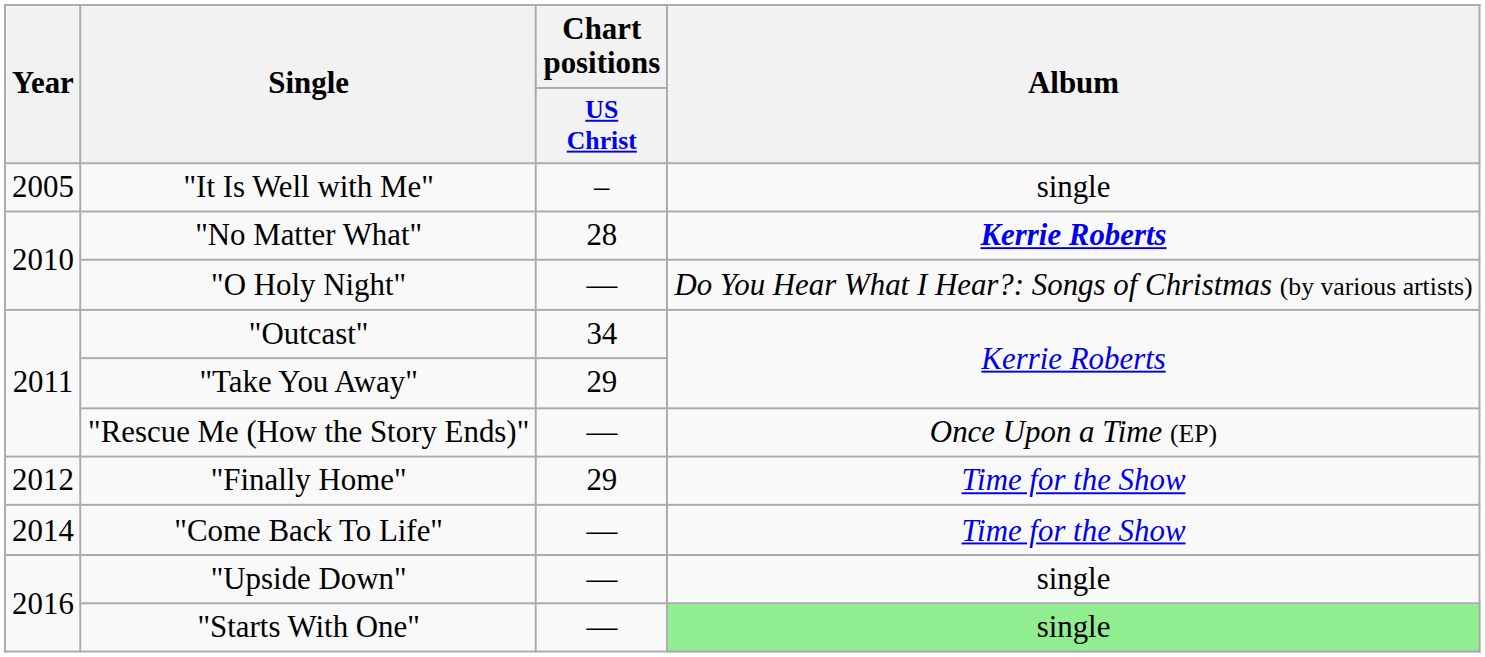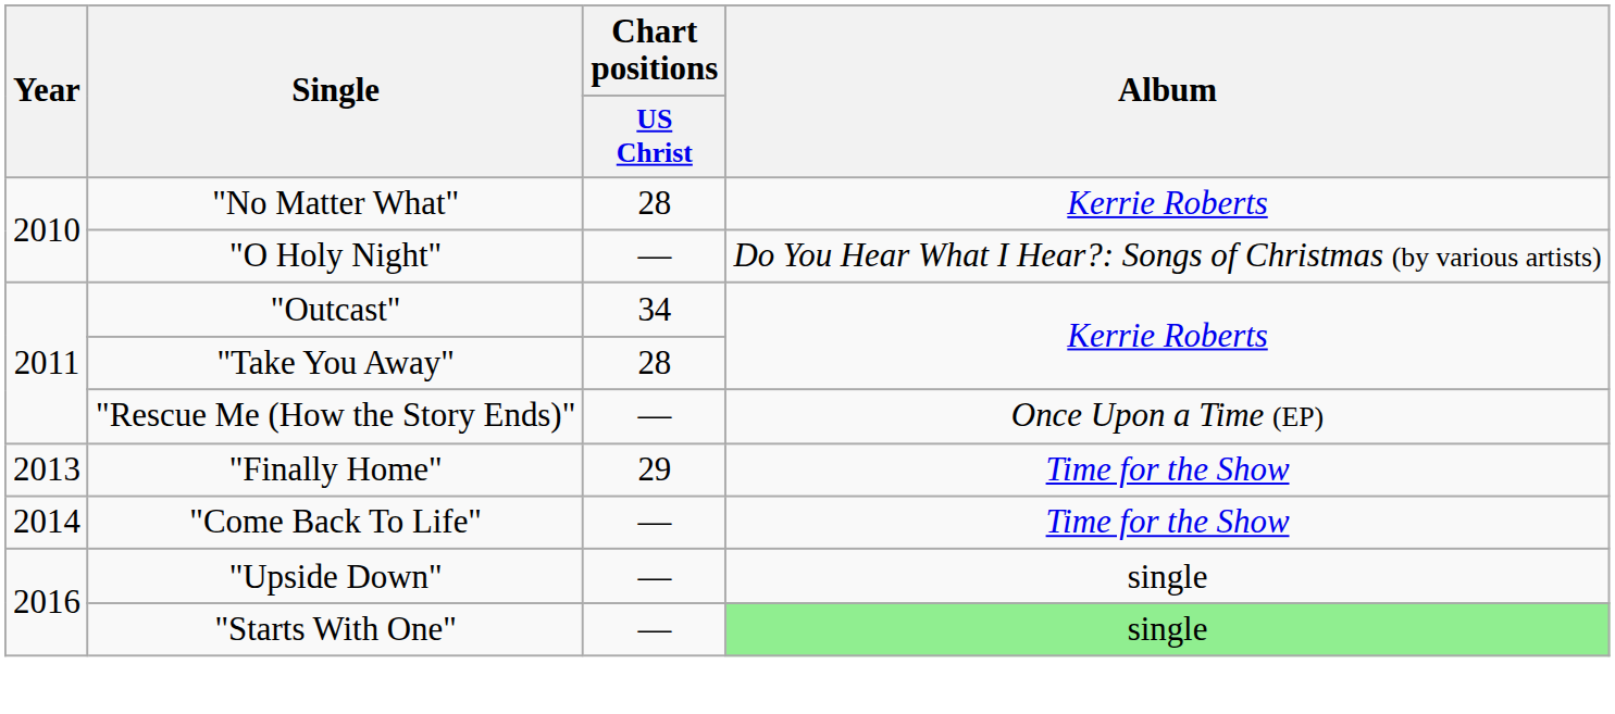 <table class="wikitable" style="text-align:center;">
 <tr>
 <th rowspan="2">Year</th>
 <th rowspan="2">Single</th>
 <th colspan="1">Chart positions</th>
 <th rowspan="2">Album</th>
 </tr>
 <tr style="font-size:smaller;">
 <th width="45"><a href='#'>US<br>Christ</a><br></th>
 </tr>
 <tr>
-<td>2005</td>
-<td>"It Is Well with Me"</td>
-<td>–</td>
-<td>single</td>
-</tr>
-<tr>
 <td rowspan="2">2010</td>
 <td>"No Matter What"</td>
 <td>28</td>
-<td><strong><em><a href='#'>Kerrie Roberts</a></em></strong></td>
+<td><em><a href='#'>Kerrie Roberts</a></em></td>
 </tr>
 <tr>
 <td>"O Holy Night"</td>
 <td>—</td>
 <td><em>Do You Hear What I Hear?: Songs of Christmas</em> <small>(by various artists)</small></td>
 </tr>
 <tr>
 <td rowspan="3">2011</td>
 <td>"Outcast"</td>
 <td>34</td>
 <td rowspan="2"><em><a href='#'>Kerrie Roberts</a></em></td>
 </tr>
 <tr>
 <td>"Take You Away"</td>
-<td>29</td>
+<td>28</td>
 </tr>
 <tr>
 <td>"Rescue Me (How the Story Ends)"</td>
 <td>—</td>
 <td><em>Once Upon a Time</em> <small>(EP)</small></td>
 </tr>
 <tr>
-<td rowspan="1">2012</td>
+<td rowspan="1">2013</td>
 <td>"Finally Home"</td>
 <td>29</td>
 <td><em><a href='#'>Time for the Show</a></em></td>
 </tr>
 <tr>
 <td rowspan="1">2014</td>
 <td>"Come Back To Life"</td>
 <td>—</td>
 <td><em><a href='#'>Time for the Show</a></em></td>
 </tr>
 <tr>
 <td rowspan="2">2016</td>
 <td>"Upside Down"</td>
 <td>—</td>
 <td>single</td>
 </tr>
 <tr>
 <td>"Starts With One"</td>
 <td>—</td>
 <td style="background: lightgreen;">single</td>
 </tr>
 </table>
